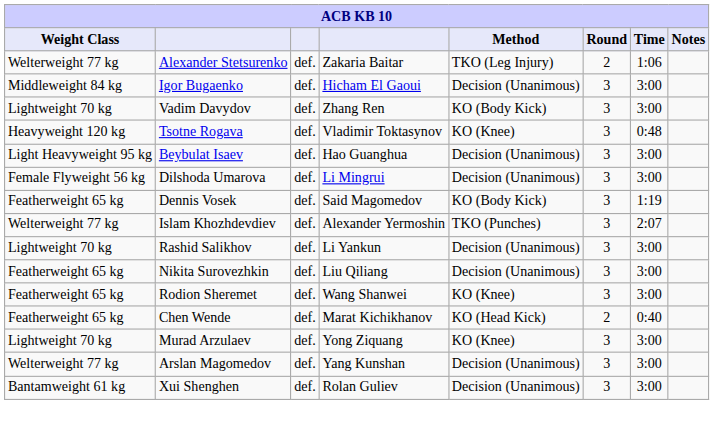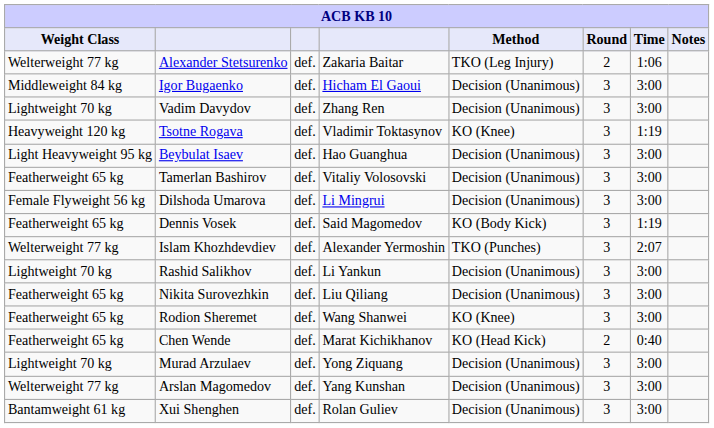 <table class="wikitable" style="font-size: 80%;">
 <tr>
 <th colspan="8" style="background-color: #ccf; color: #000080; text-align: center;"><strong>ACB KB 10</strong></th>
 </tr>
 <tr>
 <th colspan="1" style="background-color: #E6E8FA; color: #000000; text-align: center;">Weight Class</th>
 <th colspan="1" style="background-color: #E6E8FA; color: #000000; text-align: center;"></th>
 <th colspan="1" style="background-color: #E6E8FA; color: #000000; text-align: center;"></th>
 <th colspan="1" style="background-color: #E6E8FA; color: #000000; text-align: center;"></th>
 <th colspan="1" style="background-color: #E6E8FA; color: #000000; text-align: center;">Method</th>
 <th colspan="1" style="background-color: #E6E8FA; color: #000000; text-align: center;">Round</th>
 <th colspan="1" style="background-color: #E6E8FA; color: #000000; text-align: center;">Time</th>
 <th colspan="1" style="background-color: #E6E8FA; color: #000000; text-align: center;">Notes</th>
 </tr>
 <tr>
 <td>Welterweight 77 kg</td>
 <td> <a href='#'>Alexander Stetsurenko</a></td>
 <td>def.</td>
 <td> Zakaria Baitar</td>
 <td>TKO (Leg Injury)</td>
 <td align=center>2</td>
 <td align=center>1:06</td>
 <td></td>
 </tr>
 <tr>
 <td>Middleweight 84 kg</td>
 <td> <a href='#'>Igor Bugaenko</a></td>
 <td>def.</td>
 <td> <a href='#'>Hicham El Gaoui</a></td>
 <td>Decision (Unanimous)</td>
 <td align=center>3</td>
 <td align=center>3:00</td>
 <td></td>
 </tr>
 <tr>
 <td>Lightweight 70 kg</td>
 <td> Vadim Davydov</td>
 <td>def.</td>
 <td> Zhang Ren</td>
-<td>KO (Body Kick)</td>
+<td>Decision (Unanimous)</td>
 <td align=center>3</td>
 <td align=center>3:00</td>
 <td></td>
 </tr>
 <tr>
 <td>Heavyweight 120 kg</td>
 <td> <a href='#'>Tsotne Rogava</a></td>
 <td>def.</td>
 <td> Vladimir Toktasynov</td>
 <td>KO (Knee)</td>
 <td align=center>3</td>
-<td align=center>0:48</td>
+<td align=center>1:19</td>
 <td></td>
 </tr>
 <tr>
 <td>Light Heavyweight 95 kg</td>
 <td> <a href='#'>Beybulat Isaev</a></td>
 <td>def.</td>
 <td> Hao Guanghua</td>
+<td>Decision (Unanimous)</td>
+<td align=center>3</td>
+<td align=center>3:00</td>
+<td></td>
+</tr>
+<tr>
+<td>Featherweight 65 kg</td>
+<td> Tamerlan Bashirov</td>
+<td>def.</td>
+<td> Vitaliy Volosovski</td>
 <td>Decision (Unanimous)</td>
 <td align=center>3</td>
 <td align=center>3:00</td>
 <td></td>
 </tr>
 <tr>
 <td>Female Flyweight 56 kg</td>
 <td> Dilshoda Umarova</td>
 <td>def.</td>
 <td> <a href='#'>Li Mingrui</a></td>
 <td>Decision (Unanimous)</td>
 <td align=center>3</td>
 <td align=center>3:00</td>
 <td></td>
 </tr>
 <tr>
 <td>Featherweight 65 kg</td>
 <td> Dennis Vosek</td>
 <td>def.</td>
 <td> Said Magomedov</td>
 <td>KO (Body Kick)</td>
 <td align=center>3</td>
 <td align=center>1:19</td>
 <td></td>
 </tr>
 <tr>
 <td>Welterweight 77 kg</td>
 <td> Islam Khozhdevdiev</td>
 <td>def.</td>
 <td> Alexander Yermoshin</td>
 <td>TKO (Punches)</td>
 <td align=center>3</td>
 <td align=center>2:07</td>
 <td></td>
 </tr>
 <tr>
 <td>Lightweight 70 kg</td>
 <td> Rashid Salikhov</td>
 <td>def.</td>
 <td> Li Yankun</td>
 <td>Decision (Unanimous)</td>
 <td align=center>3</td>
 <td align=center>3:00</td>
 <td></td>
 </tr>
 <tr>
 <td>Featherweight 65 kg</td>
 <td> Nikita Surovezhkin</td>
 <td>def.</td>
 <td> Liu Qiliang</td>
 <td>Decision (Unanimous)</td>
 <td align=center>3</td>
 <td align=center>3:00</td>
 <td></td>
 </tr>
 <tr>
 <td>Featherweight 65 kg</td>
 <td> Rodion Sheremet</td>
 <td>def.</td>
 <td> Wang Shanwei</td>
 <td>KO (Knee)</td>
 <td align=center>3</td>
 <td align=center>3:00</td>
 <td></td>
 </tr>
 <tr>
 <td>Featherweight 65 kg</td>
 <td> Chen Wende</td>
 <td>def.</td>
 <td> Marat Kichikhanov</td>
 <td>KO (Head Kick)</td>
 <td align=center>2</td>
 <td align=center>0:40</td>
 <td></td>
 </tr>
 <tr>
 <td>Lightweight 70 kg</td>
 <td> Murad Arzulaev</td>
 <td>def.</td>
 <td> Yong Ziquang</td>
-<td>KO (Knee)</td>
+<td>Decision (Unanimous)</td>
 <td align=center>3</td>
 <td align=center>3:00</td>
 <td></td>
 </tr>
 <tr>
 <td>Welterweight 77 kg</td>
 <td> Arslan Magomedov</td>
 <td>def.</td>
 <td> Yang Kunshan</td>
 <td>Decision (Unanimous)</td>
 <td align=center>3</td>
 <td align=center>3:00</td>
 <td></td>
 </tr>
 <tr>
 <td>Bantamweight 61 kg</td>
 <td> Xui Shenghen</td>
 <td>def.</td>
 <td> Rolan Guliev</td>
 <td>Decision (Unanimous)</td>
 <td align=center>3</td>
 <td align=center>3:00</td>
 <td></td>
 </tr>
 </table>
